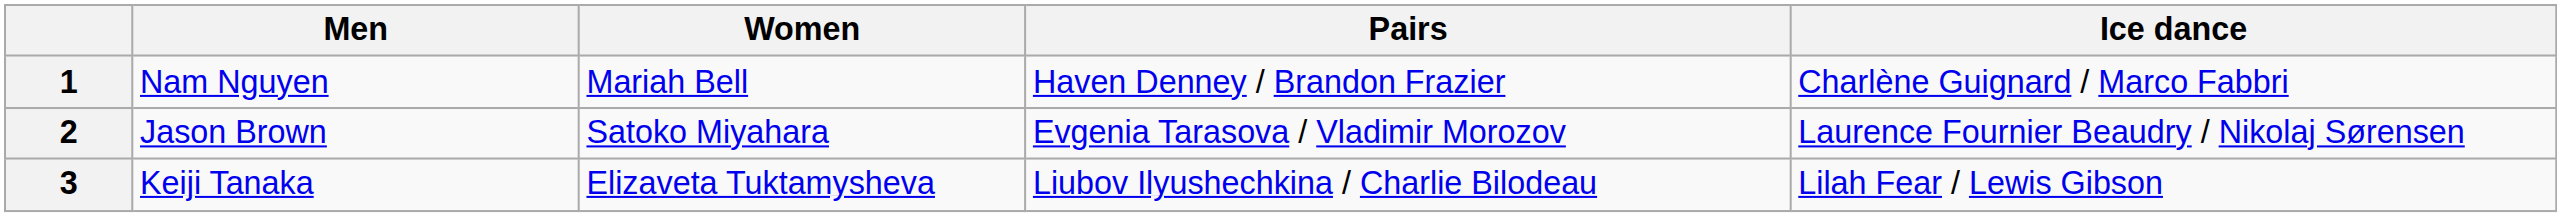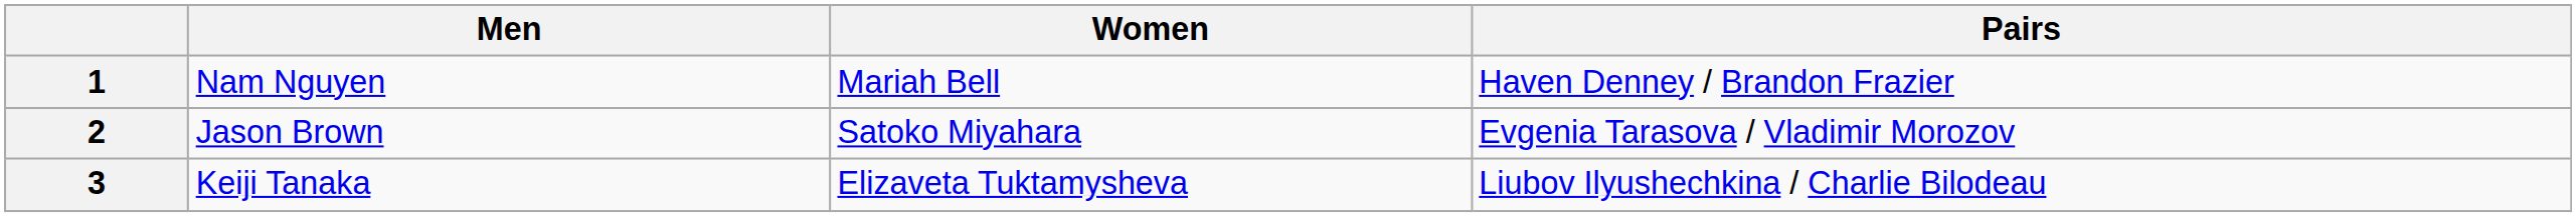 <table class="wikitable unsortable" style="text-align:left; width:100%">
 <tr>
 <th scope="col" style="width:5%"></th>
 <th scope="col" style="width:17.5%">Men</th>
 <th scope="col" style="width:17.5%">Women</th>
 <th scope="col" style="width:30%">Pairs</th>
-<th scope="col" style="width:30%">Ice dance</th>
 </tr>
 <tr>
 <th scope="row">1</th>
 <td> <a href='#'>Nam Nguyen</a></td>
 <td> <a href='#'>Mariah Bell</a></td>
 <td> <a href='#'>Haven Denney</a> / <a href='#'>Brandon Frazier</a></td>
-<td> <a href='#'>Charlène Guignard</a> / <a href='#'>Marco Fabbri</a></td>
 </tr>
 <tr>
 <th scope="row">2</th>
 <td> <a href='#'>Jason Brown</a></td>
 <td> <a href='#'>Satoko Miyahara</a></td>
 <td> <a href='#'>Evgenia Tarasova</a> / <a href='#'>Vladimir Morozov</a></td>
-<td> <a href='#'>Laurence Fournier Beaudry</a> / <a href='#'>Nikolaj Sørensen</a></td>
 </tr>
 <tr>
 <th scope="row">3</th>
 <td> <a href='#'>Keiji Tanaka</a></td>
 <td> <a href='#'>Elizaveta Tuktamysheva</a></td>
 <td> <a href='#'>Liubov Ilyushechkina</a> / <a href='#'>Charlie Bilodeau</a></td>
-<td> <a href='#'>Lilah Fear</a> / <a href='#'>Lewis Gibson</a></td>
 </tr>
 </table>
